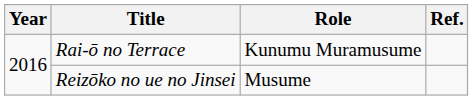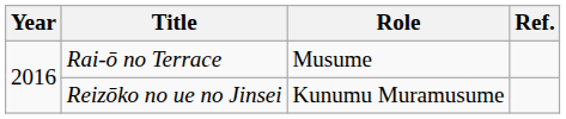 <table class="wikitable">
 <tr>
 <th>Year</th>
 <th>Title</th>
 <th>Role</th>
 <th>Ref.</th>
 </tr>
 <tr>
 <td rowspan="2">2016</td>
 <td><em>Rai-ō no Terrace</em></td>
-<td>Kunumu Muramusume</td>
+<td>Musume</td>
 <td></td>
 </tr>
 <tr>
 <td><em>Reizōko no ue no Jinsei</em></td>
-<td>Musume</td>
+<td>Kunumu Muramusume</td>
 <td></td>
 </tr>
 </table>
